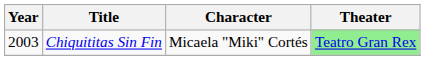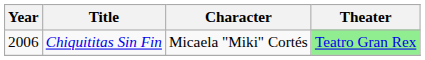 <table class="wikitable" style="font-size: 90%;">
 <tr>
 <th>Year</th>
 <th>Title</th>
 <th>Character</th>
 <th>Theater</th>
 </tr>
 <tr>
-<td>2003</td>
+<td>2006</td>
 <td><em><a href='#'>Chiquititas Sin Fin</a></em></td>
 <td>Micaela "Miki" Cortés</td>
 <td style="background: lightgreen;"><a href='#'>Teatro Gran Rex</a></td>
 </tr>
 <tr>
 </tr>
 </table>
